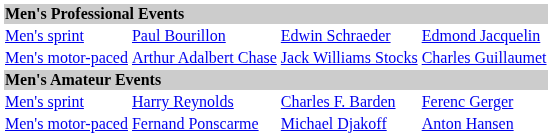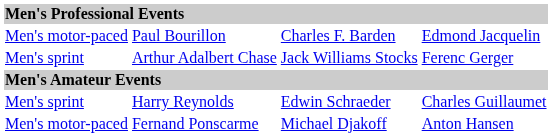 <table>
 <tr bgcolor="#cccccc">
 <td colspan=7><strong>Men's Professional Events</strong></td>
 </tr>
 <tr>
-<td><a href='#'>Men's sprint</a> <br></td>
+<td><a href='#'>Men's motor-paced</a> <br></td>
 <td><a href='#'>Paul Bourillon</a><br></td>
-<td><a href='#'>Edwin Schraeder</a><br></td>
+<td><a href='#'>Charles F. Barden</a><br></td>
 <td><a href='#'>Edmond Jacquelin</a><br></td>
 </tr>
 <tr>
-<td><a href='#'>Men's motor-paced</a> <br></td>
+<td><a href='#'>Men's sprint</a> <br></td>
 <td><a href='#'>Arthur Adalbert Chase</a><br></td>
 <td><a href='#'>Jack Williams Stocks</a><br></td>
-<td><a href='#'>Charles Guillaumet</a><br></td>
+<td><a href='#'>Ferenc Gerger</a><br></td>
 </tr>
 <tr bgcolor="#cccccc">
 <td colspan=7><strong>Men's Amateur Events</strong></td>
 </tr>
 <tr>
 <td><a href='#'>Men's sprint</a> <br></td>
 <td><a href='#'>Harry Reynolds</a><br></td>
-<td><a href='#'>Charles F. Barden</a><br></td>
-<td><a href='#'>Ferenc Gerger</a><br></td>
+<td><a href='#'>Edwin Schraeder</a><br></td>
+<td><a href='#'>Charles Guillaumet</a><br></td>
 </tr>
 <tr>
 <td><a href='#'>Men's motor-paced</a> <br></td>
 <td><a href='#'>Fernand Ponscarme</a><br></td>
 <td><a href='#'>Michael Djakoff</a><br></td>
 <td><a href='#'>Anton Hansen</a><br></td>
 </tr>
 </table>
